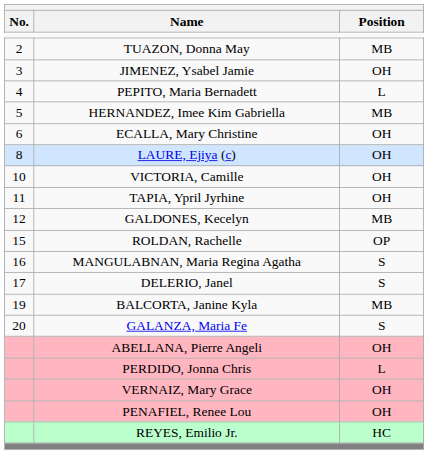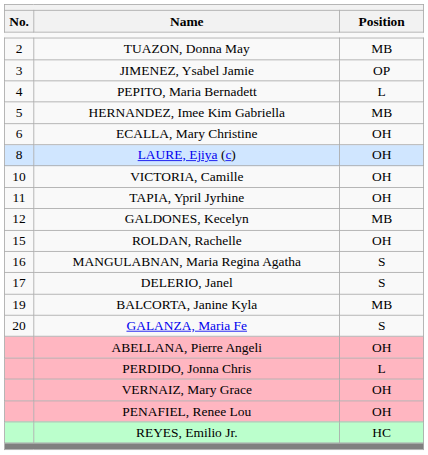 <table class='wikitable mw-collapsible mw-collapsed' style='text-align: center; width: 500px; border: none;'>
 <tr>
 <th style='text-align: left;' colspan=3></th>
 </tr>
 <tr>
 <th style='width: 7%;'>No.</th>
 <th>Name</th>
 <th style='width: 20%;'>Position</th>
 </tr>
 <tr>
 <td style='border: none;'></td>
 </tr>
 <tr>
 <td>2</td>
 <td>TUAZON, Donna May</td>
 <td>MB</td>
 </tr>
 <tr>
 <td>3</td>
 <td>JIMENEZ, Ysabel Jamie</td>
-<td>OH</td>
+<td>OP</td>
 </tr>
 <tr>
 <td>4</td>
 <td>PEPITO, Maria Bernadett</td>
 <td>L</td>
 </tr>
 <tr>
 <td>5</td>
 <td>HERNANDEZ, Imee Kim Gabriella</td>
 <td>MB</td>
 </tr>
 <tr>
 <td>6</td>
 <td>ECALLA, Mary Christine</td>
 <td>OH</td>
 </tr>
 <tr bgcolor=#D0E6FF>
 <td>8</td>
 <td><a href='#'>LAURE, Ejiya</a> (<a href='#'>c</a>)</td>
 <td>OH</td>
 </tr>
 <tr>
 <td>10</td>
 <td>VICTORIA, Camille</td>
 <td>OH</td>
 </tr>
 <tr>
 <td>11</td>
 <td>TAPIA, Ypril Jyrhine</td>
 <td>OH</td>
 </tr>
 <tr>
 <td>12</td>
 <td>GALDONES, Kecelyn</td>
 <td>MB</td>
 </tr>
 <tr>
 <td>15</td>
 <td>ROLDAN, Rachelle</td>
-<td>OP</td>
+<td>OH</td>
 </tr>
 <tr>
 <td>16</td>
 <td>MANGULABNAN, Maria Regina Agatha</td>
 <td>S</td>
 </tr>
 <tr>
 <td>17</td>
 <td>DELERIO, Janel</td>
 <td>S</td>
 </tr>
 <tr>
 <td>19</td>
 <td>BALCORTA, Janine Kyla</td>
 <td>MB</td>
 </tr>
 <tr>
 <td>20</td>
 <td><a href='#'>GALANZA, Maria Fe</a></td>
 <td>S</td>
 </tr>
 <tr bgcolor=#FFB6C1>
 <td></td>
 <td>ABELLANA, Pierre Angeli</td>
 <td>OH</td>
 </tr>
 <tr bgcolor=#FFB6C1>
 <td></td>
 <td>PERDIDO, Jonna Chris</td>
 <td>L</td>
 </tr>
 <tr bgcolor=#FFB6C1>
 <td></td>
 <td>VERNAIZ, Mary Grace</td>
 <td>OH</td>
 </tr>
 <tr bgcolor=#FFB6C1>
 <td></td>
 <td>PENAFIEL, Renee Lou</td>
 <td>OH</td>
 </tr>
 <tr bgcolor=#BBFFCC>
 <td></td>
 <td>REYES, Emilio Jr.</td>
 <td>HC</td>
 </tr>
 <tr>
 <th style='background: grey;' colspan=3></th>
 </tr>
 </table>
